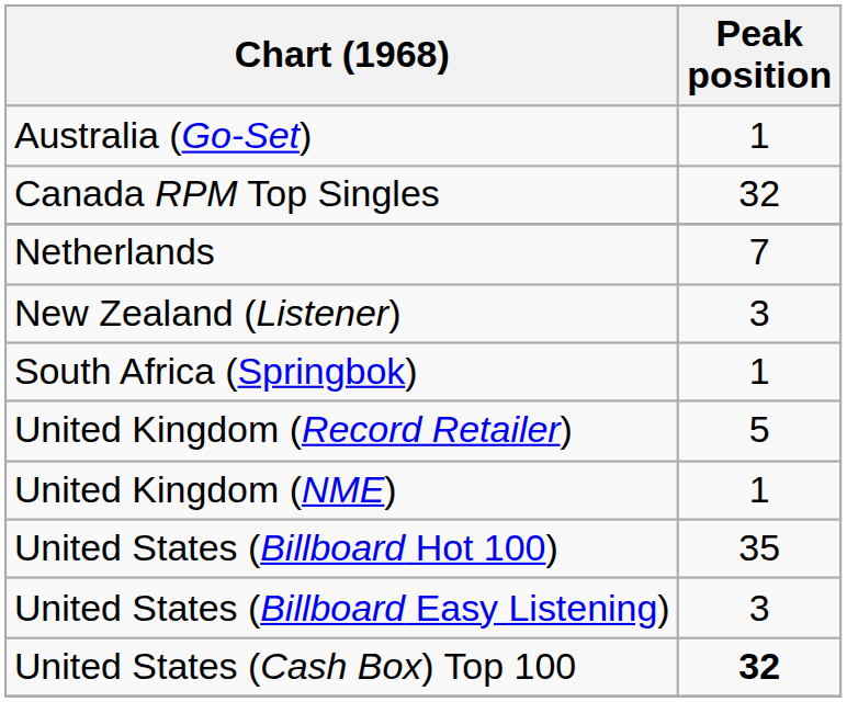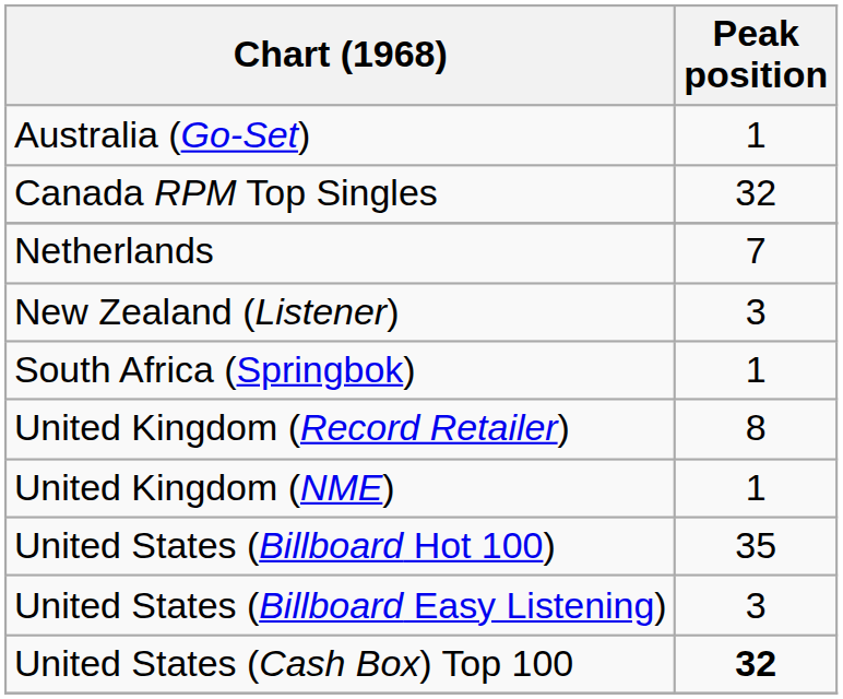 <table class="wikitable sortable">
 <tr>
 <th align="left">Chart (1968)</th>
 <th align="left">Peak<br>position</th>
 </tr>
 <tr>
 <td>Australia (<em><a href='#'>Go-Set</a></em>) </td>
 <td style="text-align:center;">1</td>
 </tr>
 <tr>
 <td>Canada <em>RPM</em> Top Singles</td>
 <td style="text-align:center;">32</td>
 </tr>
 <tr>
 </tr>
 <tr>
 <td>Netherlands </td>
 <td style="text-align:center;">7</td>
 </tr>
 <tr>
 <td>New Zealand (<em>Listener</em>)</td>
 <td style="text-align:center;">3</td>
 </tr>
 <tr>
 <td>South Africa (<a href='#'>Springbok</a>)</td>
 <td align="center">1</td>
 </tr>
 <tr>
 <td>United Kingdom (<em><a href='#'>Record Retailer</a></em>)</td>
-<td style="text-align:center;">5</td>
+<td style="text-align:center;">8</td>
 </tr>
 <tr>
 <td>United Kingdom (<em><a href='#'>NME</a></em>)</td>
 <td style="text-align:center;">1</td>
 </tr>
 <tr>
 <td>United States (<a href='#'><em>Billboard</em> Hot 100</a>)</td>
 <td style="text-align:center;">35</td>
 </tr>
 <tr>
 <td>United States (<a href='#'><em>Billboard</em> Easy Listening</a>)</td>
 <td style="text-align:center;">3</td>
 </tr>
 <tr>
 <td>United States (<em>Cash Box</em>) Top 100</td>
 <td style="text-align:center;"><strong>32</strong></td>
 </tr>
 <tr>
 </tr>
 </table>
